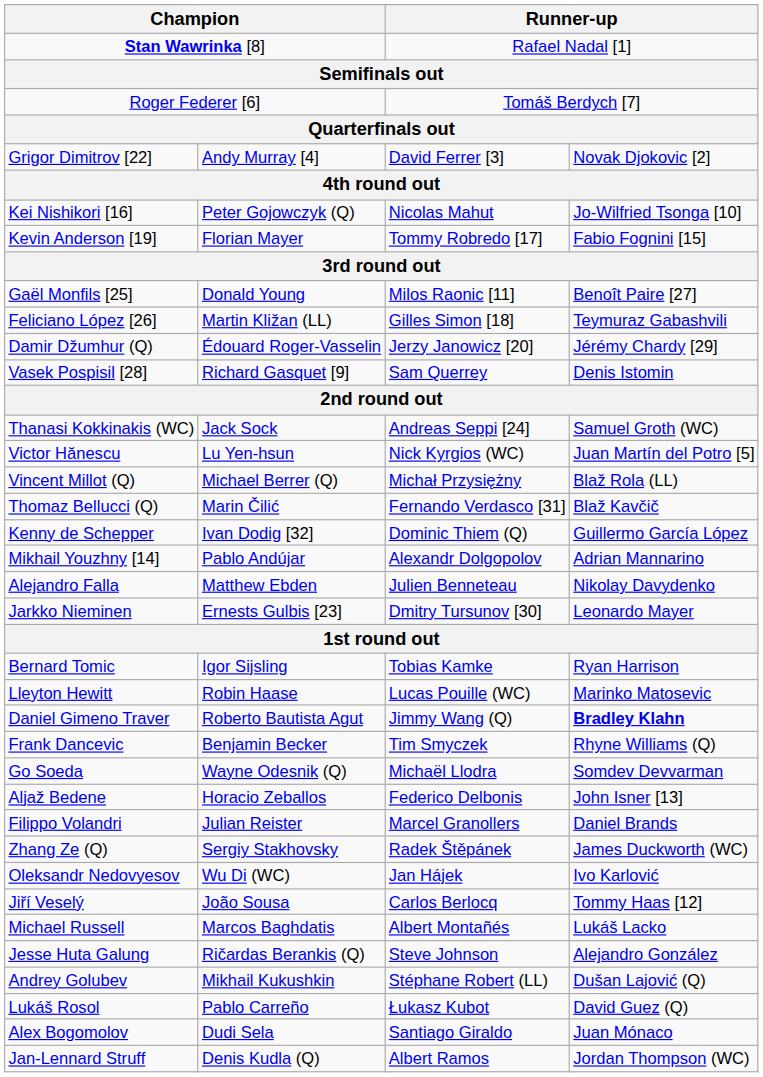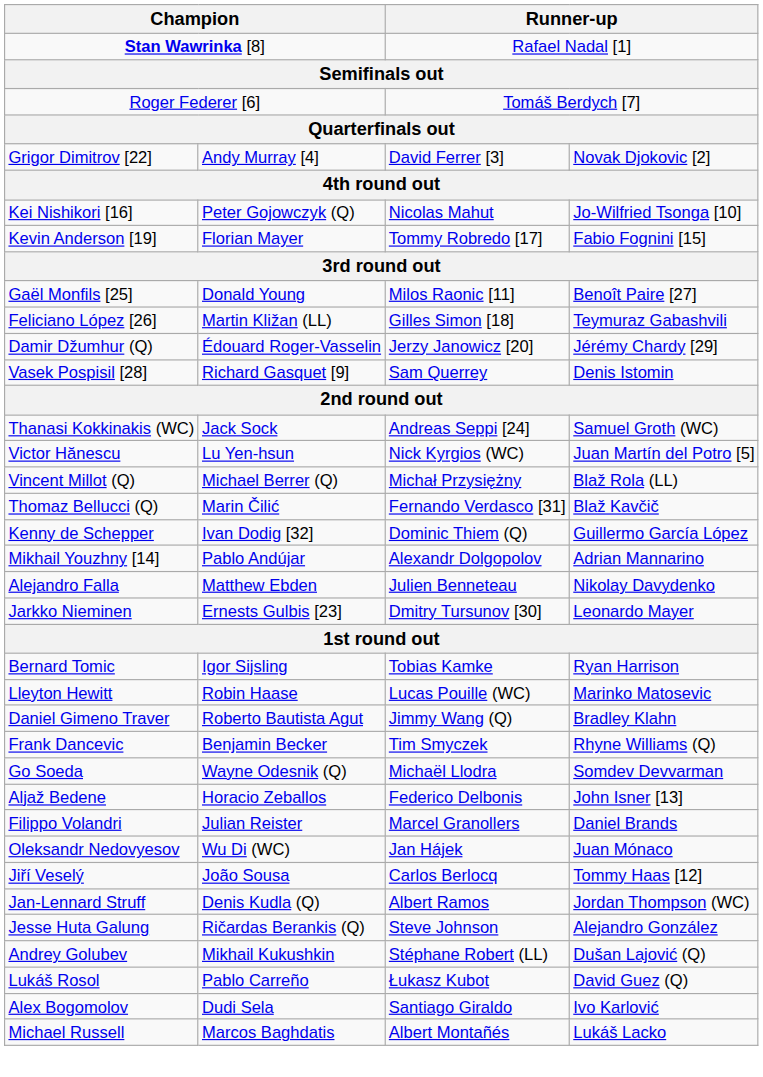 <table class="wikitable collapsible collapsed" style="font-size:90%">
 <tr style="font-size:110%">
 <th colspan="2"><strong>Champion</strong></th>
 <th colspan="2">Runner-up</th>
 </tr>
 <tr style="text-align:center;">
 <td colspan="2"> <strong><a href='#'>Stan Wawrinka</a></strong> [8]</td>
 <td colspan="2"> <a href='#'>Rafael Nadal</a> [1]</td>
 </tr>
 <tr style="font-size:110%">
 <th colspan="4">Semifinals out</th>
 </tr>
 <tr>
 <td colspan="2" style="text-align:center;"> <a href='#'>Roger Federer</a> [6]</td>
 <td colspan="2" style="text-align:center;"> <a href='#'>Tomáš Berdych</a> [7]</td>
 </tr>
 <tr style="font-size:110%">
 <th colspan="4">Quarterfinals out</th>
 </tr>
 <tr>
 <td> <a href='#'>Grigor Dimitrov</a> [22]</td>
 <td> <a href='#'>Andy Murray</a> [4]</td>
 <td> <a href='#'>David Ferrer</a> [3]</td>
 <td> <a href='#'>Novak Djokovic</a> [2]</td>
 </tr>
 <tr style="font-size:110%">
 <th colspan="4">4th round out</th>
 </tr>
 <tr>
 <td> <a href='#'>Kei Nishikori</a> [16]</td>
 <td> <a href='#'>Peter Gojowczyk</a> (Q)</td>
 <td> <a href='#'>Nicolas Mahut</a></td>
 <td> <a href='#'>Jo-Wilfried Tsonga</a> [10]</td>
 </tr>
 <tr>
 <td> <a href='#'>Kevin Anderson</a> [19]</td>
 <td> <a href='#'>Florian Mayer</a></td>
 <td> <a href='#'>Tommy Robredo</a> [17]</td>
 <td> <a href='#'>Fabio Fognini</a> [15]</td>
 </tr>
 <tr style="font-size:110%">
 <th colspan="4">3rd round out</th>
 </tr>
 <tr>
 <td> <a href='#'>Gaël Monfils</a> [25]</td>
 <td> <a href='#'>Donald Young</a></td>
 <td> <a href='#'>Milos Raonic</a> [11]</td>
 <td> <a href='#'>Benoît Paire</a> [27]</td>
 </tr>
 <tr>
 <td> <a href='#'>Feliciano López</a> [26]</td>
 <td> <a href='#'>Martin Kližan</a> (LL)</td>
 <td> <a href='#'>Gilles Simon</a> [18]</td>
 <td> <a href='#'>Teymuraz Gabashvili</a></td>
 </tr>
 <tr>
 <td> <a href='#'>Damir Džumhur</a> (Q)</td>
 <td> <a href='#'>Édouard Roger-Vasselin</a></td>
 <td> <a href='#'>Jerzy Janowicz</a> [20]</td>
 <td> <a href='#'>Jérémy Chardy</a> [29]</td>
 </tr>
 <tr>
 <td> <a href='#'>Vasek Pospisil</a> [28]</td>
 <td> <a href='#'>Richard Gasquet</a> [9]</td>
 <td> <a href='#'>Sam Querrey</a></td>
 <td> <a href='#'>Denis Istomin</a></td>
 </tr>
 <tr style="font-size:110%">
 <th colspan="4">2nd round out</th>
 </tr>
 <tr>
 <td> <a href='#'>Thanasi Kokkinakis</a> (WC)</td>
 <td> <a href='#'>Jack Sock</a></td>
 <td> <a href='#'>Andreas Seppi</a> [24]</td>
 <td> <a href='#'>Samuel Groth</a> (WC)</td>
 </tr>
 <tr>
 <td> <a href='#'>Victor Hănescu</a></td>
 <td> <a href='#'>Lu Yen-hsun</a></td>
 <td> <a href='#'>Nick Kyrgios</a> (WC)</td>
 <td> <a href='#'>Juan Martín del Potro</a> [5]</td>
 </tr>
 <tr>
 <td> <a href='#'>Vincent Millot</a> (Q)</td>
 <td> <a href='#'>Michael Berrer</a> (Q)</td>
 <td> <a href='#'>Michał Przysiężny</a></td>
 <td> <a href='#'>Blaž Rola</a> (LL)</td>
 </tr>
 <tr>
 <td> <a href='#'>Thomaz Bellucci</a> (Q)</td>
 <td> <a href='#'>Marin Čilić</a></td>
 <td> <a href='#'>Fernando Verdasco</a> [31]</td>
 <td> <a href='#'>Blaž Kavčič</a></td>
 </tr>
 <tr>
 <td> <a href='#'>Kenny de Schepper</a></td>
 <td> <a href='#'>Ivan Dodig</a> [32]</td>
 <td> <a href='#'>Dominic Thiem</a> (Q)</td>
 <td> <a href='#'>Guillermo García López</a></td>
 </tr>
 <tr>
 <td> <a href='#'>Mikhail Youzhny</a> [14]</td>
 <td> <a href='#'>Pablo Andújar</a></td>
 <td> <a href='#'>Alexandr Dolgopolov</a></td>
 <td> <a href='#'>Adrian Mannarino</a></td>
 </tr>
 <tr>
 <td> <a href='#'>Alejandro Falla</a></td>
 <td> <a href='#'>Matthew Ebden</a></td>
 <td> <a href='#'>Julien Benneteau</a></td>
 <td> <a href='#'>Nikolay Davydenko</a></td>
 </tr>
 <tr>
 <td> <a href='#'>Jarkko Nieminen</a></td>
 <td> <a href='#'>Ernests Gulbis</a> [23]</td>
 <td> <a href='#'>Dmitry Tursunov</a> [30]</td>
 <td> <a href='#'>Leonardo Mayer</a></td>
 </tr>
 <tr style="font-size:110%">
 <th colspan="4">1st round out</th>
 </tr>
 <tr>
 <td> <a href='#'>Bernard Tomic</a></td>
 <td> <a href='#'>Igor Sijsling</a></td>
 <td> <a href='#'>Tobias Kamke</a></td>
 <td> <a href='#'>Ryan Harrison</a></td>
 </tr>
 <tr>
 <td> <a href='#'>Lleyton Hewitt</a></td>
 <td> <a href='#'>Robin Haase</a></td>
 <td> <a href='#'>Lucas Pouille</a> (WC)</td>
 <td> <a href='#'>Marinko Matosevic</a></td>
 </tr>
 <tr>
 <td> <a href='#'>Daniel Gimeno Traver</a></td>
 <td> <a href='#'>Roberto Bautista Agut</a></td>
 <td> <a href='#'>Jimmy Wang</a> (Q)</td>
-<td><strong> <a href='#'>Bradley Klahn</a></strong></td>
+<td> <a href='#'>Bradley Klahn</a></td>
 </tr>
 <tr>
 <td> <a href='#'>Frank Dancevic</a></td>
 <td> <a href='#'>Benjamin Becker</a></td>
 <td> <a href='#'>Tim Smyczek</a></td>
 <td> <a href='#'>Rhyne Williams</a> (Q)</td>
 </tr>
 <tr>
 <td> <a href='#'>Go Soeda</a></td>
 <td> <a href='#'>Wayne Odesnik</a> (Q)</td>
 <td> <a href='#'>Michaël Llodra</a></td>
 <td> <a href='#'>Somdev Devvarman</a></td>
 </tr>
 <tr>
 <td> <a href='#'>Aljaž Bedene</a></td>
 <td> <a href='#'>Horacio Zeballos</a></td>
 <td> <a href='#'>Federico Delbonis</a></td>
 <td> <a href='#'>John Isner</a> [13]</td>
 </tr>
 <tr>
 <td> <a href='#'>Filippo Volandri</a></td>
 <td> <a href='#'>Julian Reister</a></td>
 <td> <a href='#'>Marcel Granollers</a></td>
 <td> <a href='#'>Daniel Brands</a></td>
 </tr>
 <tr>
-<td> <a href='#'>Zhang Ze</a> (Q)</td>
-<td> <a href='#'>Sergiy Stakhovsky</a></td>
-<td> <a href='#'>Radek Štěpánek</a></td>
-<td> <a href='#'>James Duckworth</a> (WC)</td>
-</tr>
-<tr>
 <td> <a href='#'>Oleksandr Nedovyesov</a></td>
 <td> <a href='#'>Wu Di</a> (WC)</td>
 <td> <a href='#'>Jan Hájek</a></td>
-<td> <a href='#'>Ivo Karlović</a></td>
+<td> <a href='#'>Juan Mónaco</a></td>
 </tr>
 <tr>
 <td> <a href='#'>Jiří Veselý</a></td>
 <td> <a href='#'>João Sousa</a></td>
 <td> <a href='#'>Carlos Berlocq</a></td>
 <td> <a href='#'>Tommy Haas</a> [12]</td>
 </tr>
 <tr>
-<td> <a href='#'>Michael Russell</a></td>
-<td> <a href='#'>Marcos Baghdatis</a></td>
-<td> <a href='#'>Albert Montañés</a></td>
-<td> <a href='#'>Lukáš Lacko</a></td>
+<td> <a href='#'>Jan-Lennard Struff</a></td>
+<td> <a href='#'>Denis Kudla</a> (Q)</td>
+<td> <a href='#'>Albert Ramos</a></td>
+<td> <a href='#'>Jordan Thompson</a> (WC)</td>
 </tr>
 <tr>
 <td> <a href='#'>Jesse Huta Galung</a></td>
 <td> <a href='#'>Ričardas Berankis</a> (Q)</td>
 <td> <a href='#'>Steve Johnson</a></td>
 <td> <a href='#'>Alejandro González</a></td>
 </tr>
 <tr>
 <td> <a href='#'>Andrey Golubev</a></td>
 <td> <a href='#'>Mikhail Kukushkin</a></td>
 <td> <a href='#'>Stéphane Robert</a> (LL)</td>
 <td> <a href='#'>Dušan Lajović</a> (Q)</td>
 </tr>
 <tr>
 <td> <a href='#'>Lukáš Rosol</a></td>
 <td> <a href='#'>Pablo Carreño</a></td>
 <td> <a href='#'>Łukasz Kubot</a></td>
 <td> <a href='#'>David Guez</a> (Q)</td>
 </tr>
 <tr>
 <td> <a href='#'>Alex Bogomolov</a></td>
 <td> <a href='#'>Dudi Sela</a></td>
 <td> <a href='#'>Santiago Giraldo</a></td>
-<td> <a href='#'>Juan Mónaco</a></td>
+<td> <a href='#'>Ivo Karlović</a></td>
 </tr>
 <tr>
-<td> <a href='#'>Jan-Lennard Struff</a></td>
-<td> <a href='#'>Denis Kudla</a> (Q)</td>
-<td> <a href='#'>Albert Ramos</a></td>
-<td> <a href='#'>Jordan Thompson</a> (WC)</td>
+<td> <a href='#'>Michael Russell</a></td>
+<td> <a href='#'>Marcos Baghdatis</a></td>
+<td> <a href='#'>Albert Montañés</a></td>
+<td> <a href='#'>Lukáš Lacko</a></td>
 </tr>
 </table>
